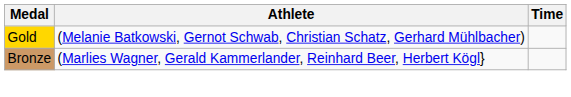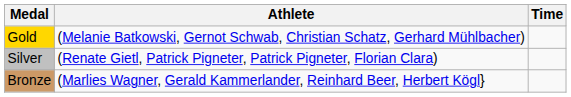 <table class="wikitable">
 <tr>
 <th>Medal</th>
 <th>Athlete</th>
 <th>Time</th>
 </tr>
 <tr>
 <td bgcolor="gold">Gold</td>
 <td> (<a href='#'>Melanie Batkowski</a>, <a href='#'>Gernot Schwab</a>, <a href='#'>Christian Schatz</a>, <a href='#'>Gerhard Mühlbacher</a>)</td>
 <td></td>
 </tr>
 <tr>
+<td bgcolor="silver">Silver</td>
+<td> (<a href='#'>Renate Gietl</a>, <a href='#'>Patrick Pigneter</a>, <a href='#'>Patrick Pigneter</a>, <a href='#'>Florian Clara</a>)</td>
+<td></td>
+</tr>
+<tr>
 <td bgcolor="CC9966">Bronze</td>
 <td> (<a href='#'>Marlies Wagner</a>, <a href='#'>Gerald Kammerlander</a>, <a href='#'>Reinhard Beer</a>, <a href='#'>Herbert Kögl</a>}</td>
 <td></td>
 </tr>
 </table>
